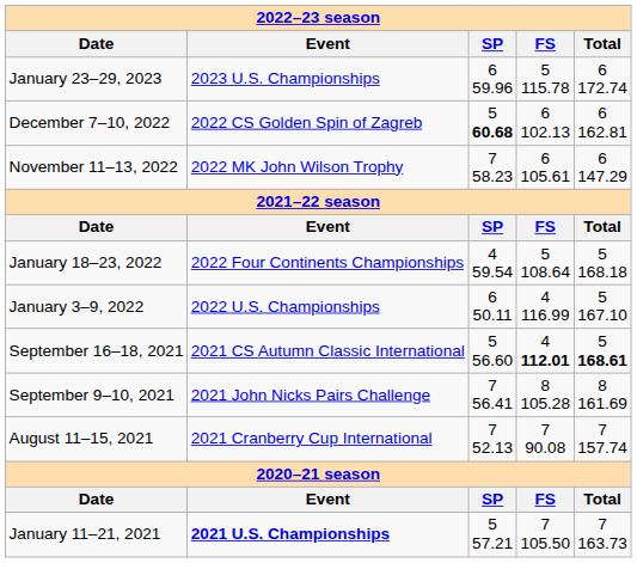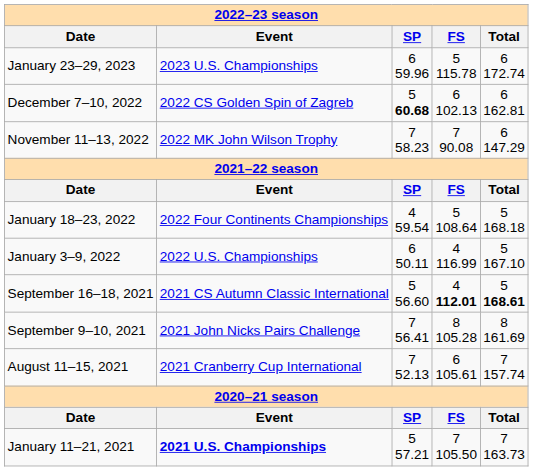 <table class="wikitable">
 <tr>
 <td style="background-color: #ffdead;" colspan=5 align=center><a href='#'><strong>2022–23 season</strong></a></td>
 </tr>
 <tr>
 <th>Date</th>
 <th>Event</th>
 <th><a href='#'>SP</a></th>
 <th><a href='#'>FS</a></th>
 <th>Total</th>
 </tr>
 <tr>
 <td>January 23–29, 2023</td>
 <td><a href='#'>2023 U.S. Championships</a></td>
 <td align=center>6 <br> 59.96</td>
 <td align=center>5 <br> 115.78</td>
 <td align=center>6 <br> 172.74</td>
 </tr>
 <tr>
 <td>December 7–10, 2022</td>
 <td><a href='#'>2022 CS Golden Spin of Zagreb</a></td>
 <td align=center>5 <br> <strong>60.68</strong></td>
 <td align=center>6 <br> 102.13</td>
 <td align=center>6 <br> 162.81</td>
 </tr>
 <tr>
 <td>November 11–13, 2022</td>
 <td><a href='#'>2022 MK John Wilson Trophy</a></td>
 <td align=center>7 <br> 58.23</td>
-<td align=center>6 <br> 105.61</td>
+<td align=center>7 <br> 90.08</td>
 <td align=center>6 <br> 147.29</td>
 </tr>
 <tr>
 <td style="background-color: #ffdead;" colspan=5 align=center><a href='#'><strong>2021–22 season</strong></a></td>
 </tr>
 <tr>
 <th>Date</th>
 <th>Event</th>
 <th><a href='#'>SP</a></th>
 <th><a href='#'>FS</a></th>
 <th>Total</th>
 </tr>
 <tr>
 <td>January 18–23, 2022</td>
 <td><a href='#'>2022 Four Continents Championships</a></td>
 <td align=center>4 <br> 59.54</td>
 <td align=center>5 <br> 108.64</td>
 <td align=center>5 <br> 168.18</td>
 </tr>
 <tr>
 <td>January 3–9, 2022</td>
 <td><a href='#'>2022 U.S. Championships</a></td>
 <td align=center>6 <br> 50.11</td>
 <td align=center>4 <br> 116.99</td>
 <td align=center>5 <br> 167.10</td>
 </tr>
 <tr>
 <td>September 16–18, 2021</td>
 <td><a href='#'>2021 CS Autumn Classic International</a></td>
 <td align=center>5 <br> 56.60</td>
 <td align=center>4 <br> <strong>112.01</strong></td>
 <td align=center>5 <br> <strong>168.61</strong></td>
 </tr>
 <tr>
 <td>September 9–10, 2021</td>
 <td><a href='#'>2021 John Nicks Pairs Challenge</a></td>
 <td align=center>7 <br> 56.41</td>
 <td align=center>8 <br> 105.28</td>
 <td align=center>8 <br> 161.69</td>
 </tr>
 <tr>
 <td>August 11–15, 2021</td>
 <td><a href='#'>2021 Cranberry Cup International</a></td>
 <td align=center>7 <br> 52.13</td>
-<td align=center>7 <br> 90.08</td>
+<td align=center>6 <br> 105.61</td>
 <td align=center>7 <br> 157.74</td>
 </tr>
 <tr>
 <td style="background-color: #ffdead;" colspan=5 align=center><a href='#'><strong>2020–21 season</strong></a></td>
 </tr>
 <tr>
 <th>Date</th>
 <th>Event</th>
 <th><a href='#'>SP</a></th>
 <th><a href='#'>FS</a></th>
 <th>Total</th>
 </tr>
 <tr>
 <td>January 11–21, 2021</td>
 <td><strong><a href='#'>2021 U.S. Championships</a></strong></td>
 <td align=center>5 <br> 57.21</td>
 <td align=center>7 <br> 105.50</td>
 <td align=center>7 <br> 163.73</td>
 </tr>
 </table>
